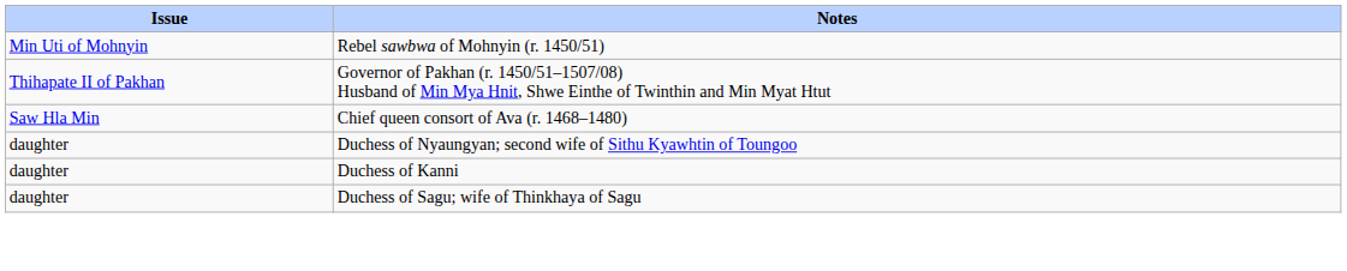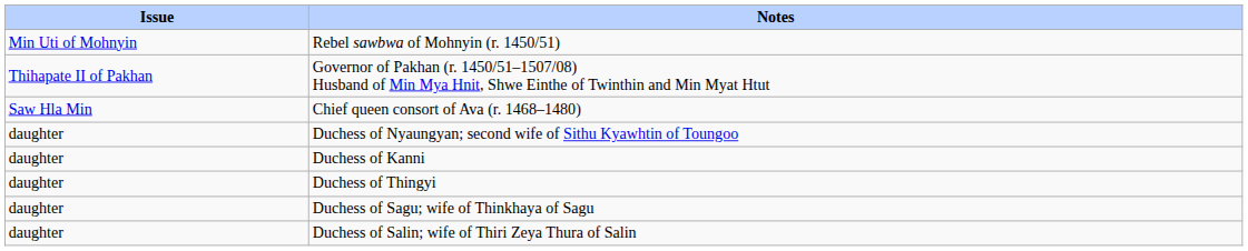 <table width=100% class="wikitable">
 <tr>
 <th style="background-color:#B9D1FF">Issue</th>
 <th style="background-color:#B9D1FF">Notes</th>
 </tr>
 <tr>
 <td><a href='#'>Min Uti of Mohnyin</a></td>
 <td>Rebel <em>sawbwa</em> of Mohnyin (r. 1450/51)</td>
 </tr>
 <tr>
 <td><a href='#'>Thihapate II of Pakhan</a></td>
 <td>Governor of Pakhan (r. 1450/51–1507/08) <br> Husband of <a href='#'>Min Mya Hnit</a>, Shwe Einthe of Twinthin and Min Myat Htut</td>
 </tr>
 <tr>
 <td><a href='#'>Saw Hla Min</a></td>
 <td>Chief queen consort of Ava (r. 1468–1480)</td>
 </tr>
 <tr>
 <td>daughter</td>
 <td>Duchess of Nyaungyan; second wife of <a href='#'>Sithu Kyawhtin of Toungoo</a></td>
 </tr>
 <tr>
 <td>daughter</td>
 <td>Duchess of Kanni</td>
 </tr>
 <tr>
 <td>daughter</td>
+<td>Duchess of Thingyi</td>
+</tr>
+<tr>
+<td>daughter</td>
 <td>Duchess of Sagu; wife of Thinkhaya of Sagu</td>
 </tr>
+<tr>
+<td>daughter</td>
+<td>Duchess of Salin; wife of Thiri Zeya Thura of Salin</td>
+</tr>
 </table>
